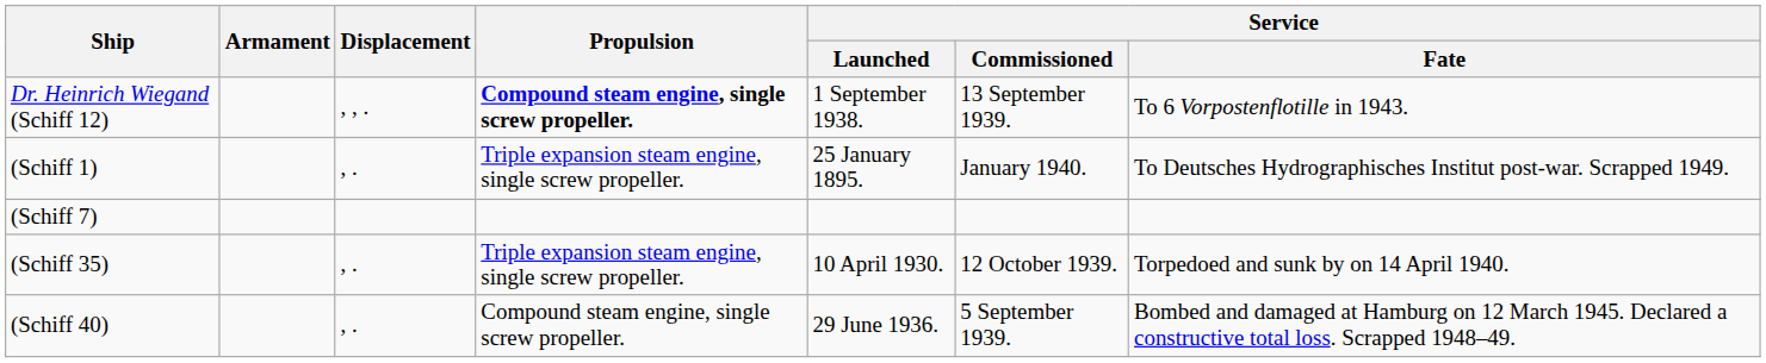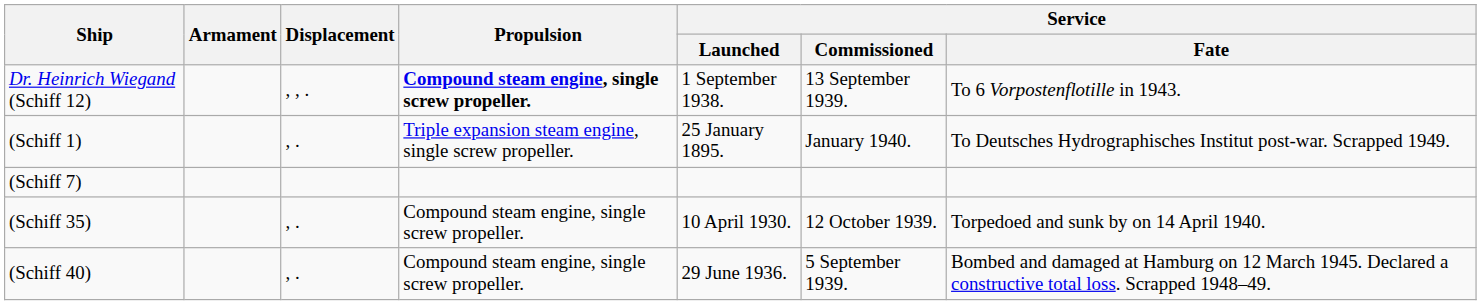 <table class="wikitable">
 <tr>
 <th rowspan="2">Ship</th>
 <th rowspan="2">Armament</th>
 <th rowspan="2">Displacement</th>
 <th rowspan="2">Propulsion</th>
 <th colspan="3">Service</th>
 </tr>
 <tr>
 <th>Launched</th>
 <th>Commissioned</th>
 <th>Fate</th>
 </tr>
 <tr>
 <td><a href='#'><em>Dr. Heinrich Wiegand</em></a> (Schiff 12)</td>
 <td></td>
 <td>, , .</td>
 <td><strong><a href='#'>Compound steam engine</a>, single screw propeller.</strong></td>
 <td>1 September 1938.</td>
 <td>13 September 1939.</td>
 <td>To 6 <em>Vorpostenflotille</em> in 1943.</td>
 </tr>
 <tr>
 <td> (Schiff 1)</td>
 <td></td>
 <td>, .</td>
 <td><a href='#'>Triple expansion steam engine</a>, single screw propeller.</td>
 <td>25 January 1895.</td>
 <td>January 1940.</td>
 <td>To Deutsches Hydrographisches Institut post-war. Scrapped 1949.</td>
 </tr>
 <tr>
 <td> (Schiff 7)</td>
 <td></td>
 <td></td>
 <td></td>
 <td></td>
 <td></td>
 <td></td>
 </tr>
 <tr>
 <td> (Schiff 35)</td>
 <td></td>
 <td>, .</td>
-<td><a href='#'>Triple expansion steam engine</a>, single screw propeller.</td>
+<td>Compound steam engine, single screw propeller.</td>
 <td>10 April 1930.</td>
 <td>12 October 1939.</td>
 <td>Torpedoed and sunk by  on 14 April 1940.</td>
 </tr>
 <tr>
 <td> (Schiff 40)</td>
 <td></td>
 <td>, .</td>
 <td>Compound steam engine, single screw propeller.</td>
 <td>29 June 1936.</td>
 <td>5 September 1939.</td>
 <td>Bombed and damaged at Hamburg on 12 March 1945. Declared a <a href='#'>constructive total loss</a>. Scrapped 1948–49.</td>
 </tr>
 </table>
